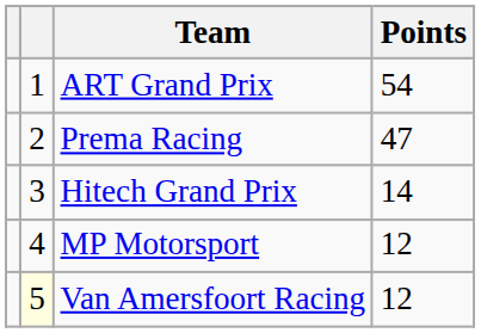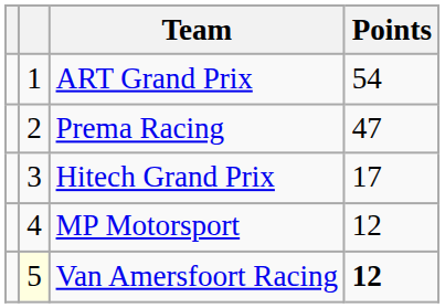 <table class="wikitable" style="font-size: 85%;">
 <tr>
 <th></th>
 <th></th>
 <th>Team</th>
 <th>Points</th>
 </tr>
 <tr>
 <td align="left"></td>
 <td align="center">1</td>
 <td> <a href='#'>ART Grand Prix</a></td>
 <td>54</td>
 </tr>
 <tr>
 <td align="left"></td>
 <td align="center">2</td>
 <td> <a href='#'>Prema Racing</a></td>
 <td>47</td>
 </tr>
 <tr>
 <td align="left"></td>
 <td align="center">3</td>
 <td> <a href='#'>Hitech Grand Prix</a></td>
-<td>14</td>
+<td>17</td>
 </tr>
 <tr>
 <td align="left"></td>
 <td align="center">4</td>
 <td> <a href='#'>MP Motorsport</a></td>
 <td>12</td>
 </tr>
 <tr>
 <td align="left"></td>
 <td align="center" style="background: lightyellow;">5</td>
 <td> <a href='#'>Van Amersfoort Racing</a></td>
-<td>12</td>
+<td><strong>12</strong></td>
 </tr>
 </table>
